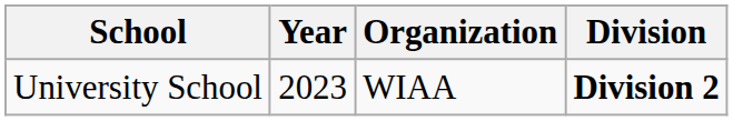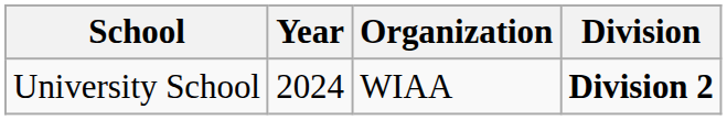 <table class="wikitable">
 <tr>
 <th>School</th>
 <th>Year</th>
 <th>Organization</th>
 <th>Division</th>
 </tr>
 <tr>
 <td>University School</td>
-<td>2023</td>
+<td>2024</td>
 <td>WIAA</td>
 <td><strong>Division 2</strong></td>
 </tr>
 </table>
